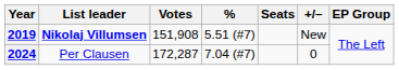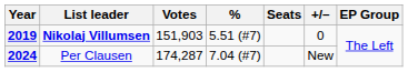 <table class="wikitable" style="text-align:center">
 <tr>
 <th>Year</th>
 <th>List leader</th>
 <th>Votes</th>
 <th>%</th>
 <th>Seats</th>
 <th>+/–</th>
 <th>EP Group</th>
 </tr>
 <tr>
 <th><a href='#'>2019</a></th>
 <td><strong><a href='#'>Nikolaj Villumsen</a></strong></td>
-<td>151,908</td>
+<td>151,903</td>
 <td>5.51 (#7)</td>
 <td></td>
-<td>New</td>
+<td> 0</td>
 <td rowspan=2><a href='#'>The Left</a></td>
 </tr>
 <tr>
 <th><a href='#'>2024</a></th>
 <td><a href='#'>Per Clausen</a></td>
-<td>172,287</td>
+<td>174,287</td>
 <td>7.04 (#7)</td>
 <td></td>
-<td> 0</td>
+<td>New</td>
 </tr>
 </table>
